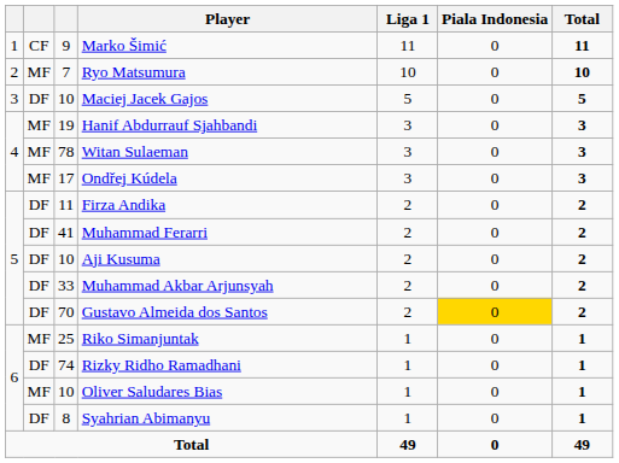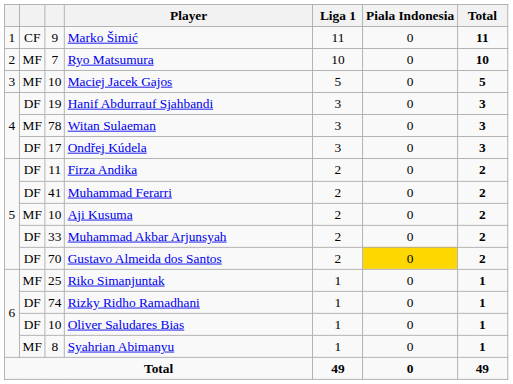 <table class="wikitable sortable" style="font-size: 95%; text-align: center;">
 <tr>
 <th width=10></th>
 <th width=10></th>
 <th width=10></th>
 <th width=275>Player</th>
 <th width=50>Liga 1</th>
 <th>Piala Indonesia</th>
 <th width=50>Total</th>
 </tr>
 <tr>
 <td>1</td>
 <td>CF</td>
 <td>9</td>
 <td align=left> <a href='#'>Marko Šimić</a></td>
 <td>11</td>
 <td>0</td>
 <td><strong>11</strong></td>
 </tr>
 <tr>
 <td>2</td>
 <td>MF</td>
 <td>7</td>
 <td align=left> <a href='#'>Ryo Matsumura</a></td>
 <td>10</td>
 <td>0</td>
 <td><strong>10</strong></td>
 </tr>
 <tr>
 <td>3</td>
-<td>DF</td>
+<td>MF</td>
 <td>10</td>
 <td align=left> <a href='#'>Maciej Jacek Gajos</a></td>
 <td>5</td>
 <td>0</td>
 <td><strong>5</strong></td>
 </tr>
 <tr>
 <td rowspan=3>4</td>
-<td>MF</td>
+<td>DF</td>
 <td>19</td>
 <td align=left> <a href='#'>Hanif Abdurrauf Sjahbandi</a></td>
 <td>3</td>
 <td>0</td>
 <td><strong>3</strong></td>
 </tr>
 <tr>
 <td>MF</td>
 <td>78</td>
 <td align=left> <a href='#'>Witan Sulaeman</a></td>
 <td>3</td>
 <td>0</td>
 <td><strong>3</strong></td>
 </tr>
 <tr>
-<td>MF</td>
+<td>DF</td>
 <td>17</td>
 <td align=left> <a href='#'>Ondřej Kúdela</a></td>
 <td>3</td>
 <td>0</td>
 <td><strong>3</strong></td>
 </tr>
 <tr>
 <td rowspan=5>5</td>
 <td>DF</td>
 <td>11</td>
 <td align=left> <a href='#'>Firza Andika</a></td>
 <td>2</td>
 <td>0</td>
 <td><strong>2</strong></td>
 </tr>
 <tr>
 <td>DF</td>
 <td>41</td>
 <td align=left> <a href='#'>Muhammad Ferarri</a></td>
 <td>2</td>
 <td>0</td>
 <td><strong>2</strong></td>
 </tr>
 <tr>
-<td>DF</td>
+<td>MF</td>
 <td>10</td>
 <td align=left> <a href='#'>Aji Kusuma</a></td>
 <td>2</td>
 <td>0</td>
 <td><strong>2</strong></td>
 </tr>
 <tr>
 <td>DF</td>
 <td>33</td>
 <td align=left> <a href='#'>Muhammad Akbar Arjunsyah</a></td>
 <td>2</td>
 <td>0</td>
 <td><strong>2</strong></td>
 </tr>
 <tr>
 <td>DF</td>
 <td>70</td>
 <td align=left> <a href='#'>Gustavo Almeida dos Santos</a></td>
 <td>2</td>
 <td style="background: gold;">0</td>
 <td><strong>2</strong></td>
 </tr>
 <tr>
 <td rowspan=4>6</td>
 <td>MF</td>
 <td>25</td>
 <td align=left> <a href='#'>Riko Simanjuntak</a></td>
 <td>1</td>
 <td>0</td>
 <td><strong>1</strong></td>
 </tr>
 <tr>
 <td>DF</td>
 <td>74</td>
 <td align=left> <a href='#'>Rizky Ridho Ramadhani</a></td>
 <td>1</td>
 <td>0</td>
 <td><strong>1</strong></td>
 </tr>
 <tr>
-<td>MF</td>
+<td>DF</td>
 <td>10</td>
 <td align=left> <a href='#'>Oliver Saludares Bias</a></td>
 <td>1</td>
 <td>0</td>
 <td><strong>1</strong></td>
 </tr>
 <tr>
-<td>DF</td>
+<td>MF</td>
 <td>8</td>
 <td align=left> <a href='#'>Syahrian Abimanyu</a></td>
 <td>1</td>
 <td>0</td>
 <td><strong>1</strong></td>
 </tr>
 <tr class="sortbottom">
 <td colspan=4><strong>Total</strong></td>
 <td><strong>49</strong></td>
 <td><strong>0</strong></td>
 <td><strong>49</strong></td>
 </tr>
 </table>
